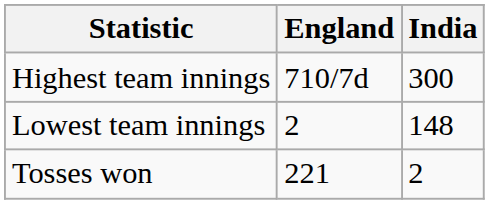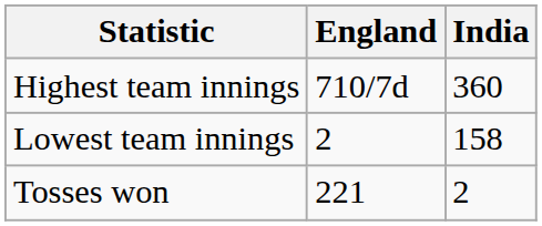 <table class="wikitable">
 <tr>
 <th>Statistic</th>
 <th>England</th>
 <th>India</th>
 </tr>
 <tr>
 <td>Highest team innings</td>
 <td>710/7d</td>
-<td>300</td>
+<td>360</td>
 </tr>
 <tr>
 <td>Lowest team innings</td>
 <td>2</td>
-<td>148</td>
+<td>158</td>
 </tr>
 <tr>
 <td>Tosses won</td>
 <td>221</td>
 <td>2</td>
 </tr>
 </table>
